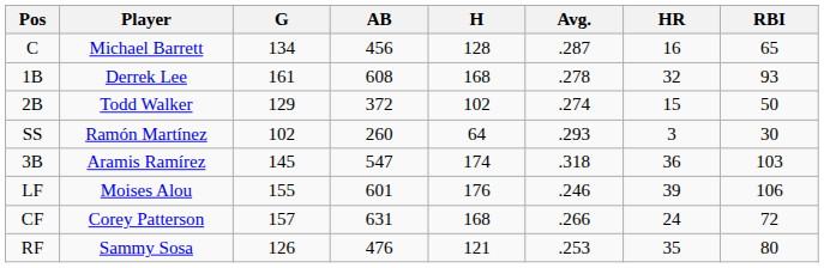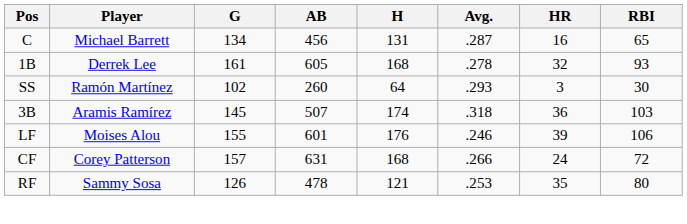 <table class="wikitable sortable">
 <tr>
 <th bgcolor="#DDDDFF" width="5%">Pos</th>
 <th bgcolor="#DDDDFF" width="16%">Player</th>
 <th bgcolor="#DDDDFF" width="9%">G</th>
 <th bgcolor="#DDDDFF" width="9%">AB</th>
 <th bgcolor="#DDDDFF" width="9%">H</th>
 <th bgcolor="#DDDDFF" width="9%">Avg.</th>
 <th bgcolor="#DDDDFF" width="9%">HR</th>
 <th bgcolor="#DDDDFF" width="9%">RBI</th>
 </tr>
 <tr align="center">
 <td>C</td>
 <td><a href='#'>Michael Barrett</a></td>
 <td>134</td>
 <td>456</td>
-<td>128</td>
+<td>131</td>
 <td>.287</td>
 <td>16</td>
 <td>65</td>
 </tr>
 <tr align=center>
 <td>1B</td>
 <td><a href='#'>Derrek Lee</a></td>
 <td>161</td>
-<td>608</td>
+<td>605</td>
 <td>168</td>
 <td>.278</td>
 <td>32</td>
 <td>93</td>
-</tr>
-<tr align=center>
-<td>2B</td>
-<td><a href='#'>Todd Walker</a></td>
-<td>129</td>
-<td>372</td>
-<td>102</td>
-<td>.274</td>
-<td>15</td>
-<td>50</td>
 </tr>
 <tr align=center>
 <td>SS</td>
 <td><a href='#'>Ramón Martínez</a></td>
 <td>102</td>
 <td>260</td>
 <td>64</td>
 <td>.293</td>
 <td>3</td>
 <td>30</td>
 </tr>
 <tr align=center>
 <td>3B</td>
 <td><a href='#'>Aramis Ramírez</a></td>
 <td>145</td>
-<td>547</td>
+<td>507</td>
 <td>174</td>
 <td>.318</td>
 <td>36</td>
 <td>103</td>
 </tr>
 <tr align=center>
 <td>LF</td>
 <td><a href='#'>Moises Alou</a></td>
 <td>155</td>
 <td>601</td>
 <td>176</td>
 <td>.246</td>
 <td>39</td>
 <td>106</td>
 </tr>
 <tr align=center>
 <td>CF</td>
 <td><a href='#'>Corey Patterson</a></td>
 <td>157</td>
 <td>631</td>
 <td>168</td>
 <td>.266</td>
 <td>24</td>
 <td>72</td>
 </tr>
 <tr align=center>
 <td>RF</td>
 <td><a href='#'>Sammy Sosa</a></td>
 <td>126</td>
-<td>476</td>
+<td>478</td>
 <td>121</td>
 <td>.253</td>
 <td>35</td>
 <td>80</td>
 </tr>
 </table>
